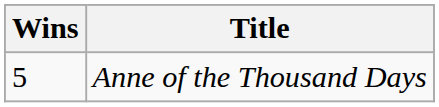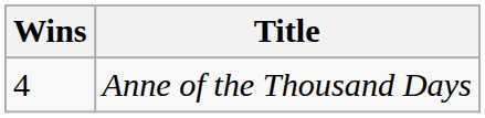 <table class="wikitable">
 <tr>
 <th>Wins</th>
 <th>Title</th>
 </tr>
 <tr>
-<td>5</td>
+<td>4</td>
 <td><em>Anne of the Thousand Days</em></td>
 </tr>
 </table>
